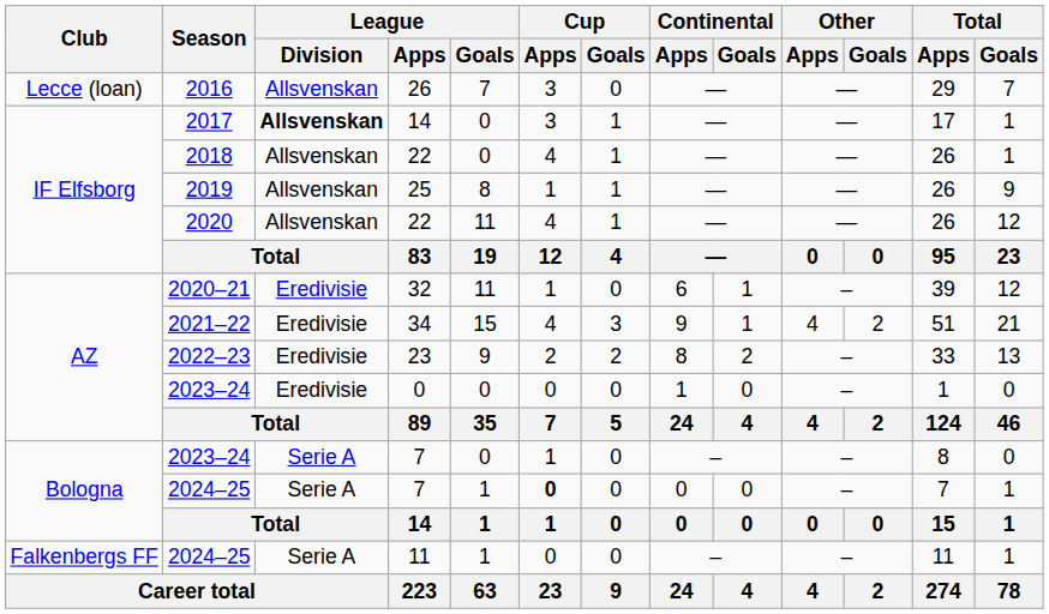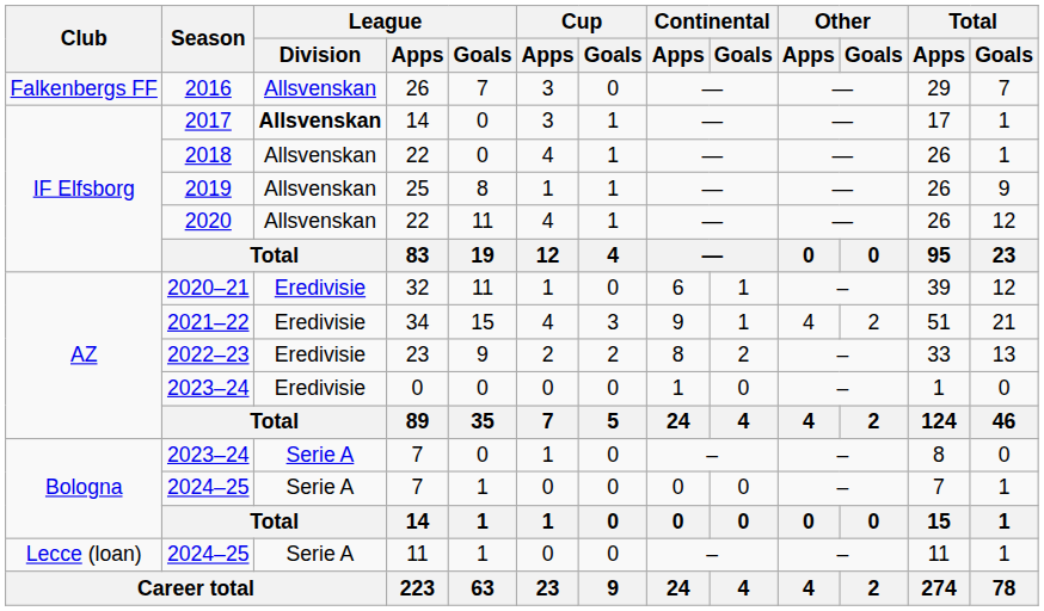 <table class="wikitable" style="text-align:center">
 <tr>
 <th rowspan="2">Club</th>
 <th rowspan="2">Season</th>
 <th colspan="3">League</th>
 <th colspan="2">Cup</th>
 <th colspan="2">Continental</th>
 <th colspan="2">Other</th>
 <th colspan="2">Total</th>
 </tr>
 <tr>
 <th>Division</th>
 <th>Apps</th>
 <th>Goals</th>
 <th>Apps</th>
 <th>Goals</th>
 <th>Apps</th>
 <th>Goals</th>
 <th>Apps</th>
 <th>Goals</th>
 <th>Apps</th>
 <th>Goals</th>
 </tr>
 <tr>
-<td><a href='#'>Lecce</a> (loan)</td>
+<td><a href='#'>Falkenbergs FF</a></td>
 <td><a href='#'>2016</a></td>
 <td><a href='#'>Allsvenskan</a></td>
 <td>26</td>
 <td>7</td>
 <td>3</td>
 <td>0</td>
 <td colspan="2">—</td>
 <td colspan="2">—</td>
 <td>29</td>
 <td>7</td>
 </tr>
 <tr>
 <td rowspan="5"><a href='#'>IF Elfsborg</a></td>
 <td><a href='#'>2017</a></td>
 <td><strong>Allsvenskan</strong></td>
 <td>14</td>
 <td>0</td>
 <td>3</td>
 <td>1</td>
 <td colspan="2">—</td>
 <td colspan="2">—</td>
 <td>17</td>
 <td>1</td>
 </tr>
 <tr>
 <td><a href='#'>2018</a></td>
 <td>Allsvenskan</td>
 <td>22</td>
 <td>0</td>
 <td>4</td>
 <td>1</td>
 <td colspan="2">—</td>
 <td colspan="2">—</td>
 <td>26</td>
 <td>1</td>
 </tr>
 <tr>
 <td><a href='#'>2019</a></td>
 <td>Allsvenskan</td>
 <td>25</td>
 <td>8</td>
 <td>1</td>
 <td>1</td>
 <td colspan="2">—</td>
 <td colspan="2">—</td>
 <td>26</td>
 <td>9</td>
 </tr>
 <tr>
 <td><a href='#'>2020</a></td>
 <td>Allsvenskan</td>
 <td>22</td>
 <td>11</td>
 <td>4</td>
 <td>1</td>
 <td colspan="2">—</td>
 <td colspan="2">—</td>
 <td>26</td>
 <td>12</td>
 </tr>
 <tr>
 <th colspan="2">Total</th>
 <th>83</th>
 <th>19</th>
 <th>12</th>
 <th>4</th>
 <th colspan="2">—</th>
 <th>0</th>
 <th>0</th>
 <th>95</th>
 <th>23</th>
 </tr>
 <tr>
 <td rowspan="5"><a href='#'>AZ</a></td>
 <td><a href='#'>2020–21</a></td>
 <td><a href='#'>Eredivisie</a></td>
 <td>32</td>
 <td>11</td>
 <td>1</td>
 <td>0</td>
 <td>6</td>
 <td>1</td>
 <td colspan="2">–</td>
 <td>39</td>
 <td>12</td>
 </tr>
 <tr>
 <td><a href='#'>2021–22</a></td>
 <td>Eredivisie</td>
 <td>34</td>
 <td>15</td>
 <td>4</td>
 <td>3</td>
 <td>9</td>
 <td>1</td>
 <td>4</td>
 <td>2</td>
 <td>51</td>
 <td>21</td>
 </tr>
 <tr>
 <td><a href='#'>2022–23</a></td>
 <td>Eredivisie</td>
 <td>23</td>
 <td>9</td>
 <td>2</td>
 <td>2</td>
 <td>8</td>
 <td>2</td>
 <td colspan="2">–</td>
 <td>33</td>
 <td>13</td>
 </tr>
 <tr>
 <td><a href='#'>2023–24</a></td>
 <td>Eredivisie</td>
 <td>0</td>
 <td>0</td>
 <td>0</td>
 <td>0</td>
 <td>1</td>
 <td>0</td>
 <td colspan="2">–</td>
 <td>1</td>
 <td>0</td>
 </tr>
 <tr>
 <th colspan="2">Total</th>
 <th>89</th>
 <th>35</th>
 <th>7</th>
 <th>5</th>
 <th>24</th>
 <th>4</th>
 <th>4</th>
 <th>2</th>
 <th>124</th>
 <th>46</th>
 </tr>
 <tr>
 <td rowspan="3"><a href='#'>Bologna</a></td>
 <td><a href='#'>2023–24</a></td>
 <td><a href='#'>Serie A</a></td>
 <td>7</td>
 <td>0</td>
 <td>1</td>
 <td>0</td>
 <td colspan="2">–</td>
 <td colspan="2">–</td>
 <td>8</td>
 <td>0</td>
 </tr>
 <tr>
 <td><a href='#'>2024–25</a></td>
 <td>Serie A</td>
 <td>7</td>
 <td>1</td>
-<td><strong>0</strong></td>
+<td>0</td>
 <td>0</td>
 <td>0</td>
 <td>0</td>
 <td colspan="2">–</td>
 <td>7</td>
 <td>1</td>
 </tr>
 <tr>
 <th colspan="2">Total</th>
 <th>14</th>
 <th>1</th>
 <th>1</th>
 <th>0</th>
 <th>0</th>
 <th>0</th>
 <th>0</th>
 <th>0</th>
 <th>15</th>
 <th>1</th>
 </tr>
 <tr>
-<td><a href='#'>Falkenbergs FF</a></td>
+<td><a href='#'>Lecce</a> (loan)</td>
 <td><a href='#'>2024–25</a></td>
 <td>Serie A</td>
 <td>11</td>
 <td>1</td>
 <td>0</td>
 <td>0</td>
 <td colspan="2">–</td>
 <td colspan="2">–</td>
 <td>11</td>
 <td>1</td>
 </tr>
 <tr>
 <th colspan="3">Career total</th>
 <th>223</th>
 <th>63</th>
 <th>23</th>
 <th>9</th>
 <th>24</th>
 <th>4</th>
 <th>4</th>
 <th>2</th>
 <th>274</th>
 <th>78</th>
 </tr>
 </table>
